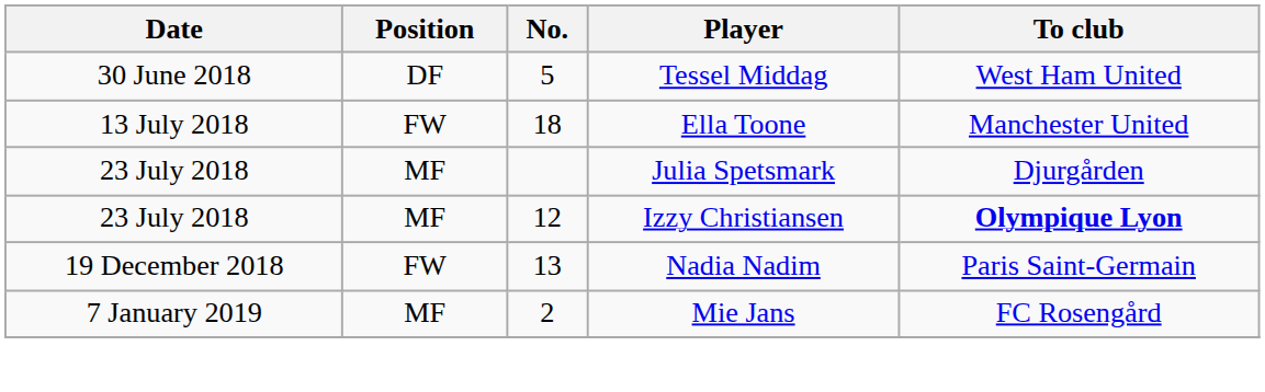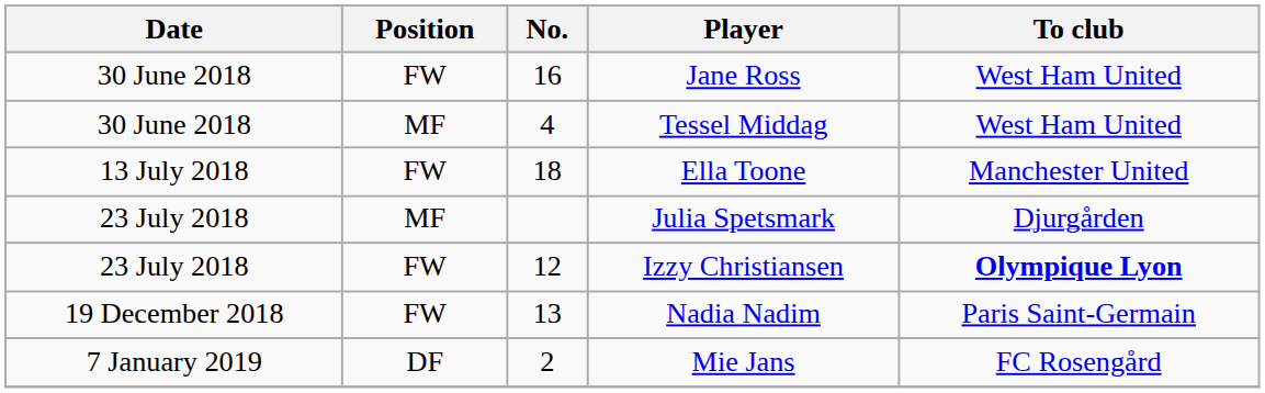 <table class="wikitable sortable" style="width:95%; text-align:center; font-size:85%; text-align:centre;">
 <tr>
 <th><strong>Date</strong></th>
 <th><strong>Position</strong></th>
 <th><strong>No.</strong></th>
 <th><strong>Player</strong></th>
 <th><strong>To club</strong></th>
 </tr>
 <tr>
 <td>30 June 2018</td>
-<td>DF</td>
-<td>5</td>
+<td>FW</td>
+<td>16</td>
+<td> <a href='#'>Jane Ross</a></td>
+<td> <a href='#'>West Ham United</a></td>
+</tr>
+<tr>
+<td>30 June 2018</td>
+<td>MF</td>
+<td>4</td>
 <td> <a href='#'>Tessel Middag</a></td>
 <td> <a href='#'>West Ham United</a></td>
 </tr>
 <tr>
 <td>13 July 2018</td>
 <td>FW</td>
 <td>18</td>
 <td> <a href='#'>Ella Toone</a></td>
 <td> <a href='#'>Manchester United</a></td>
 </tr>
 <tr>
 <td>23 July 2018</td>
 <td>MF</td>
 <td></td>
 <td> <a href='#'>Julia Spetsmark</a></td>
 <td> <a href='#'>Djurgården</a></td>
 </tr>
 <tr>
 <td>23 July 2018</td>
-<td>MF</td>
+<td>FW</td>
 <td>12</td>
 <td> <a href='#'>Izzy Christiansen</a></td>
 <td><strong> <a href='#'>Olympique Lyon</a></strong></td>
 </tr>
 <tr>
 <td>19 December 2018</td>
 <td>FW</td>
 <td>13</td>
 <td> <a href='#'>Nadia Nadim</a></td>
 <td> <a href='#'>Paris Saint-Germain</a></td>
 </tr>
 <tr>
 <td>7 January 2019</td>
-<td>MF</td>
+<td>DF</td>
 <td>2</td>
 <td> <a href='#'>Mie Jans</a></td>
 <td> <a href='#'>FC Rosengård</a></td>
 </tr>
 <tr>
 </tr>
 </table>
